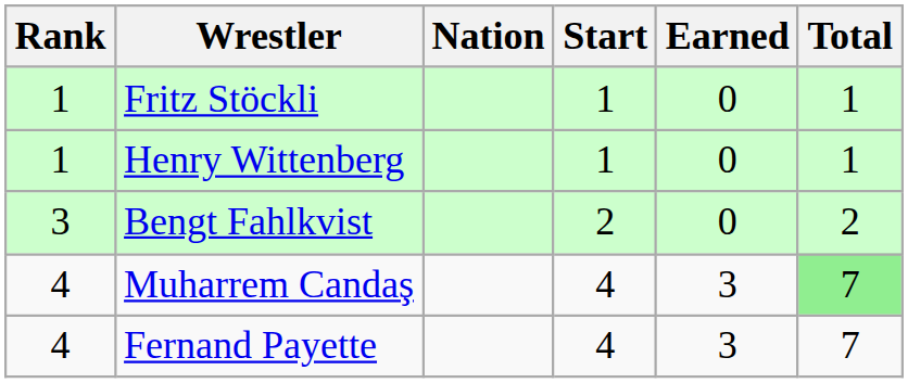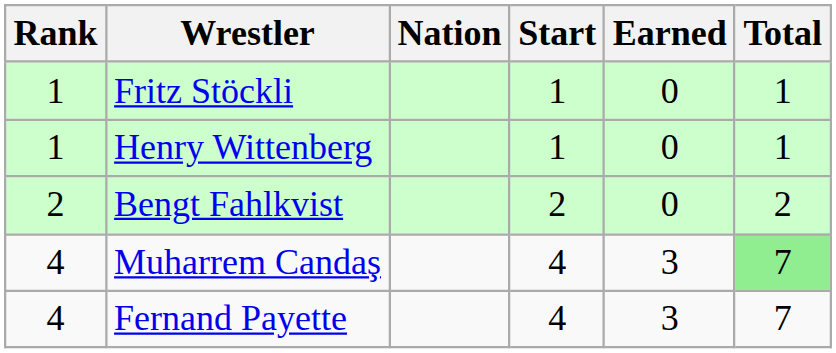 <table class="wikitable sortable" style="text-align:center;">
 <tr>
 <th>Rank</th>
 <th>Wrestler</th>
 <th>Nation</th>
 <th>Start</th>
 <th>Earned</th>
 <th>Total</th>
 </tr>
 <tr style="background:#cfc;">
 <td>1</td>
 <td align=left><a href='#'>Fritz Stöckli</a></td>
 <td align=left></td>
 <td>1</td>
 <td>0</td>
 <td>1</td>
 </tr>
 <tr style="background:#cfc;">
 <td>1</td>
 <td align=left><a href='#'>Henry Wittenberg</a></td>
 <td align=left></td>
 <td>1</td>
 <td>0</td>
 <td>1</td>
 </tr>
 <tr style="background:#cfc;">
-<td>3</td>
+<td>2</td>
 <td align=left><a href='#'>Bengt Fahlkvist</a></td>
 <td align=left></td>
 <td>2</td>
 <td>0</td>
 <td>2</td>
 </tr>
 <tr>
 <td>4</td>
 <td align=left><a href='#'>Muharrem Candaş</a></td>
 <td align=left></td>
 <td>4</td>
 <td>3</td>
 <td style="background: lightgreen;">7</td>
 </tr>
 <tr>
 <td>4</td>
 <td align=left><a href='#'>Fernand Payette</a></td>
 <td align=left></td>
 <td>4</td>
 <td>3</td>
 <td>7</td>
 </tr>
 </table>
